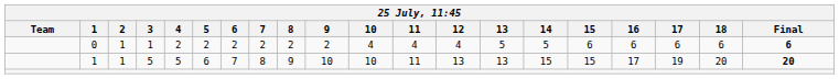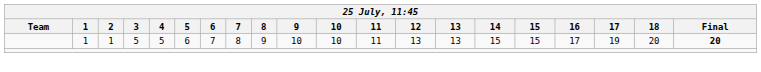 <table class=wikitable style="text-align:center; width: 55%">
 <tr>
 <th colspan=20><em>25 July, 11:45</em></th>
 </tr>
 <tr>
 <th>Team</th>
 <th>1</th>
 <th>2</th>
 <th>3</th>
 <th>4</th>
 <th>5</th>
 <th>6</th>
 <th>7</th>
 <th>8</th>
 <th>9</th>
 <th>10</th>
 <th>11</th>
 <th>12</th>
 <th>13</th>
 <th>14</th>
 <th>15</th>
 <th>16</th>
 <th>17</th>
 <th>18</th>
 <th>Final</th>
 </tr>
 <tr>
-<td align=left></td>
-<td>0</td>
-<td>1</td>
-<td>1</td>
-<td>2</td>
-<td>2</td>
-<td>2</td>
-<td>2</td>
-<td>2</td>
-<td>2</td>
-<td>4</td>
-<td>4</td>
-<td>4</td>
-<td>5</td>
-<td>5</td>
-<td>6</td>
-<td>6</td>
-<td>6</td>
-<td>6</td>
-<td><strong>6</strong></td>
-</tr>
-<tr>
 <td align=left><strong></strong></td>
 <td>1</td>
 <td>1</td>
 <td>5</td>
 <td>5</td>
 <td>6</td>
 <td>7</td>
 <td>8</td>
 <td>9</td>
 <td>10</td>
 <td>10</td>
 <td>11</td>
 <td>13</td>
 <td>13</td>
 <td>15</td>
 <td>15</td>
 <td>17</td>
 <td>19</td>
 <td>20</td>
 <td><strong>20</strong></td>
 </tr>
 <tr>
 <td colspan=20></td>
 </tr>
 </table>
